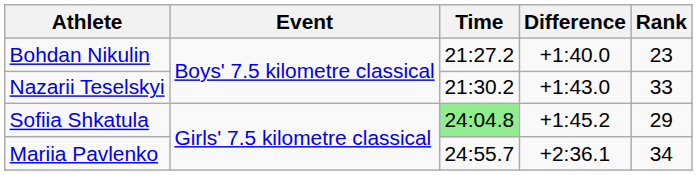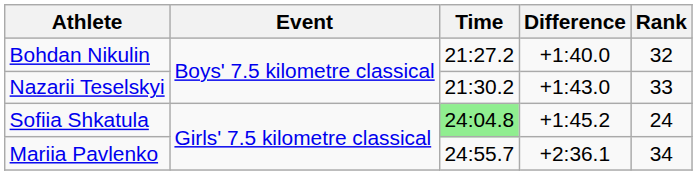 <table class="wikitable" style="font-size:90%">
 <tr>
 <th>Athlete</th>
 <th>Event</th>
 <th>Time</th>
 <th>Difference</th>
 <th>Rank</th>
 </tr>
 <tr align=center>
 <td align=left><a href='#'>Bohdan Nikulin</a></td>
 <td align=left rowspan=2><a href='#'>Boys' 7.5 kilometre classical</a></td>
 <td>21:27.2</td>
 <td>+1:40.0</td>
-<td>23</td>
+<td>32</td>
 </tr>
 <tr align=center>
 <td align=left><a href='#'>Nazarii Teselskyi</a></td>
 <td>21:30.2</td>
 <td>+1:43.0</td>
 <td>33</td>
 </tr>
 <tr align=center>
 <td align=left><a href='#'>Sofiia Shkatula</a></td>
 <td align=left rowspan=2><a href='#'>Girls' 7.5 kilometre classical</a></td>
 <td style="background: lightgreen;">24:04.8</td>
 <td>+1:45.2</td>
-<td>29</td>
+<td>24</td>
 </tr>
 <tr align=center>
 <td align=left><a href='#'>Mariia Pavlenko</a></td>
 <td>24:55.7</td>
 <td>+2:36.1</td>
 <td>34</td>
 </tr>
 </table>
